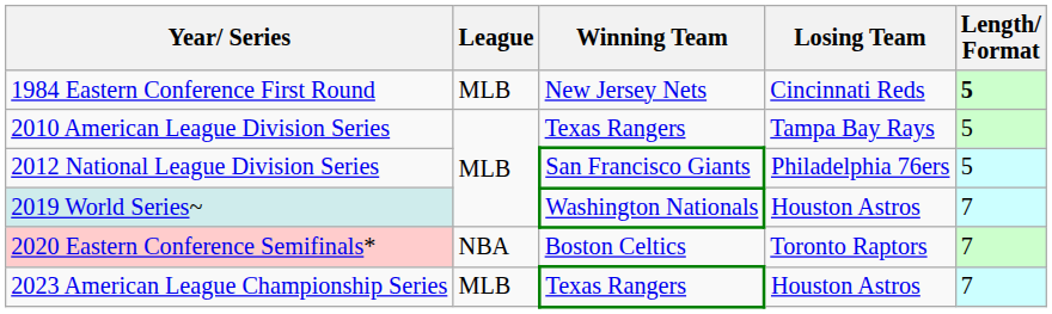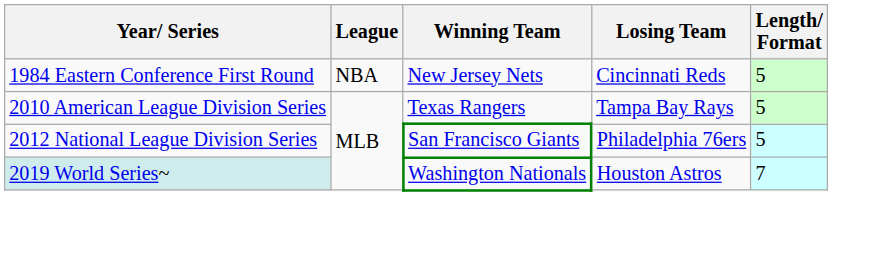 <table class="wikitable">
 <tr>
 <th>Year/ Series</th>
 <th>League</th>
 <th>Winning Team</th>
 <th>Losing Team</th>
 <th>Length/<br>Format</th>
 </tr>
 <tr>
 <td><a href='#'>1984 Eastern Conference First Round</a></td>
-<td>MLB</td>
+<td>NBA</td>
 <td><a href='#'>New Jersey Nets</a></td>
 <td><a href='#'>Cincinnati Reds</a></td>
-<td bgcolor="#ccffcc"><strong>5</strong></td>
+<td bgcolor="#ccffcc">5</td>
 </tr>
 <tr>
 <td><a href='#'>2010 American League Division Series</a></td>
 <td rowspan="3">MLB</td>
 <td><a href='#'>Texas Rangers</a></td>
 <td><a href='#'>Tampa Bay Rays</a></td>
 <td bgcolor="#ccffcc">5</td>
 </tr>
 <tr>
 <td><a href='#'>2012 National League Division Series</a></td>
 <td style="border-bottom:2px solid green; border-top:2px solid green; border-left:2px solid green; border-right:2px solid green"><a href='#'>San Francisco Giants</a></td>
 <td><a href='#'>Philadelphia 76ers</a></td>
 <td bgcolor="#ccffff">5</td>
 </tr>
 <tr>
 <td style="background-color:#cfecec"><a href='#'>2019 World Series</a>~</td>
 <td style="border-bottom:2px solid green; border-top:2px solid green; border-left:2px solid green; border-right:2px solid green"><a href='#'>Washington Nationals</a></td>
 <td><a href='#'>Houston Astros</a></td>
 <td bgcolor="#ccffff">7</td>
 </tr>
-<tr>
-<td bgcolor="#ffcccc"><a href='#'>2020 Eastern Conference Semifinals</a>*</td>
-<td>NBA</td>
-<td><a href='#'>Boston Celtics</a></td>
-<td><a href='#'>Toronto Raptors</a></td>
-<td bgcolor="#ccffcc">7</td>
-</tr>
-<tr>
-<td><a href='#'>2023 American League Championship Series</a></td>
-<td>MLB</td>
-<td style="border-bottom:2px solid green; border-top:2px solid green; border-left:2px solid green; border-right:2px solid green"><a href='#'>Texas Rangers</a></td>
-<td><a href='#'>Houston Astros</a></td>
-<td bgcolor="#ccffff">7</td>
-</tr>
 </table>
